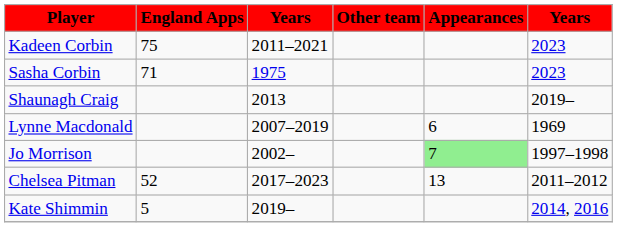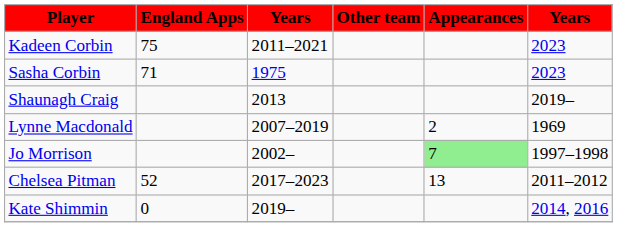 <table class="wikitable collapsible" border="1">
 <tr>
 <th style="background:red;"><span>Player</span></th>
 <th style="background:red;"><span>England Apps</span></th>
 <th style="background:red;"><span>Years</span></th>
 <th style="background:red;"><span>Other team</span></th>
 <th style="background:red;"><span>Appearances</span></th>
 <th style="background:red;"><span>Years</span></th>
 </tr>
 <tr>
 <td><a href='#'>Kadeen Corbin</a></td>
 <td>75</td>
 <td>2011–2021</td>
 <td></td>
 <td></td>
 <td><a href='#'>2023</a></td>
 </tr>
 <tr>
 <td><a href='#'>Sasha Corbin</a></td>
 <td>71</td>
 <td><a href='#'>1975</a></td>
 <td></td>
 <td></td>
 <td><a href='#'>2023</a></td>
 </tr>
 <tr>
 <td><a href='#'>Shaunagh Craig</a></td>
 <td></td>
 <td>2013</td>
 <td></td>
 <td></td>
 <td>2019–</td>
 </tr>
 <tr>
 <td><a href='#'>Lynne Macdonald</a></td>
 <td></td>
 <td>2007–2019</td>
 <td></td>
-<td>6</td>
+<td>2</td>
 <td>1969</td>
 </tr>
 <tr>
 <td><a href='#'>Jo Morrison</a></td>
 <td></td>
 <td>2002–</td>
 <td></td>
 <td style="background: lightgreen;">7</td>
 <td>1997–1998</td>
 </tr>
 <tr>
 <td><a href='#'>Chelsea Pitman</a></td>
 <td>52</td>
 <td>2017–2023</td>
 <td></td>
 <td>13</td>
 <td>2011–2012</td>
 </tr>
 <tr>
 <td><a href='#'>Kate Shimmin</a></td>
-<td>5</td>
+<td>0</td>
 <td>2019–</td>
 <td></td>
 <td></td>
 <td><a href='#'>2014</a>, <a href='#'>2016</a></td>
 </tr>
 <tr>
 </tr>
 </table>
